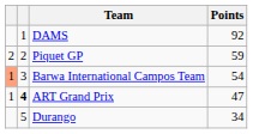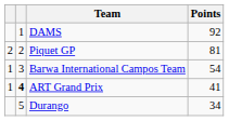 <table class="wikitable" style="font-size: 85%;">
 <tr>
 <th></th>
 <th></th>
 <th>Team</th>
 <th>Points</th>
 </tr>
 <tr>
 <td align="left"></td>
 <td align="center">1</td>
 <td> <a href='#'>DAMS</a></td>
 <td align="right">92</td>
 </tr>
 <tr>
 <td align="left"> 2</td>
 <td align="center">2</td>
 <td> <a href='#'>Piquet GP</a></td>
-<td align="right">59</td>
+<td align="right">81</td>
 </tr>
 <tr>
-<td align="left" style="background: lightsalmon;"> 1</td>
+<td align="left"> 1</td>
 <td align="center">3</td>
 <td> <a href='#'>Barwa International Campos Team</a></td>
 <td align="right">54</td>
 </tr>
 <tr>
 <td align="left"> 1</td>
 <td align="center"><strong>4</strong></td>
 <td> <a href='#'>ART Grand Prix</a></td>
-<td align="right">47</td>
+<td align="right">41</td>
 </tr>
 <tr>
 <td align="left"></td>
 <td align="center">5</td>
 <td> <a href='#'>Durango</a></td>
 <td align="right">34</td>
 </tr>
 </table>
